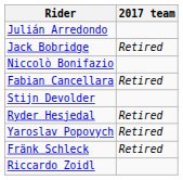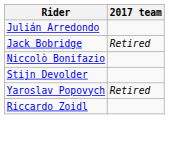 <table class="wikitable">
 <tr>
 <th>Rider</th>
 <th>2017 team</th>
 </tr>
 <tr>
 <td><a href='#'>Julián Arredondo</a></td>
 <td></td>
 </tr>
 <tr>
 <td><a href='#'>Jack Bobridge</a></td>
 <td><em>Retired</em></td>
 </tr>
 <tr>
 <td><a href='#'>Niccolò Bonifazio</a></td>
 <td></td>
 </tr>
 <tr>
-<td><a href='#'>Fabian Cancellara</a></td>
-<td><em>Retired</em></td>
-</tr>
-<tr>
 <td><a href='#'>Stijn Devolder</a></td>
 <td></td>
 </tr>
 <tr>
-<td><a href='#'>Ryder Hesjedal</a></td>
-<td><em>Retired</em></td>
-</tr>
-<tr>
 <td><a href='#'>Yaroslav Popovych</a></td>
-<td><em>Retired</em></td>
-</tr>
-<tr>
-<td><a href='#'>Fränk Schleck</a></td>
 <td><em>Retired</em></td>
 </tr>
 <tr>
 <td><a href='#'>Riccardo Zoidl</a></td>
 <td></td>
 </tr>
 </table>
